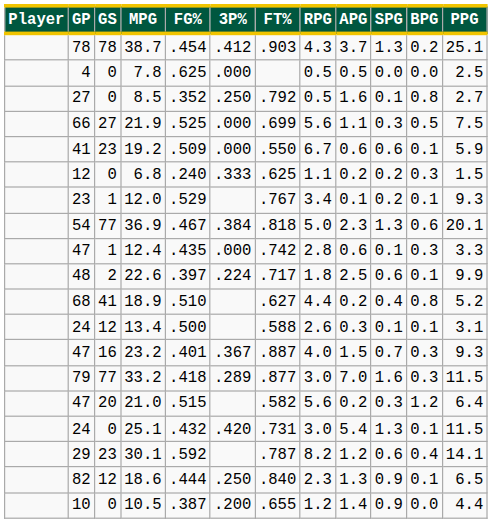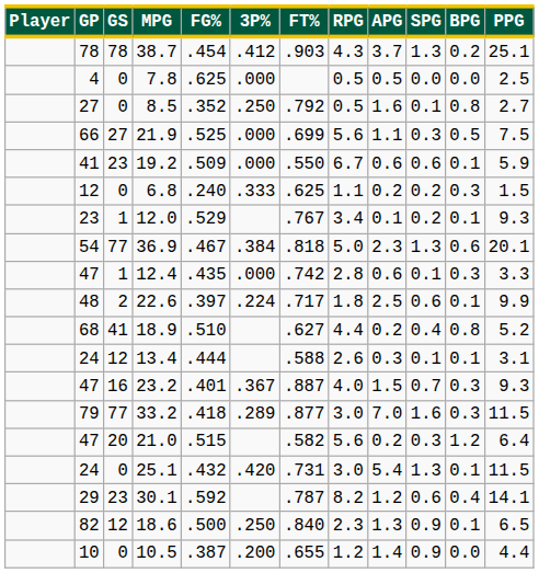 <table class="wikitable sortable" style="text-align:right;">
 <tr>
 <th style="background:#00573F; color:#FFFFFF; border-top:#F1C400 3px solid; border-bottom:#F1C400 3px solid;">Player</th>
 <th style="background:#00573F; color:#FFFFFF; border-top:#F1C400 3px solid; border-bottom:#F1C400 3px solid;">GP</th>
 <th style="background:#00573F; color:#FFFFFF; border-top:#F1C400 3px solid; border-bottom:#F1C400 3px solid;">GS</th>
 <th style="background:#00573F; color:#FFFFFF; border-top:#F1C400 3px solid; border-bottom:#F1C400 3px solid;">MPG</th>
 <th style="background:#00573F; color:#FFFFFF; border-top:#F1C400 3px solid; border-bottom:#F1C400 3px solid;">FG%</th>
 <th style="background:#00573F; color:#FFFFFF; border-top:#F1C400 3px solid; border-bottom:#F1C400 3px solid;">3P%</th>
 <th style="background:#00573F; color:#FFFFFF; border-top:#F1C400 3px solid; border-bottom:#F1C400 3px solid;">FT%</th>
 <th style="background:#00573F; color:#FFFFFF; border-top:#F1C400 3px solid; border-bottom:#F1C400 3px solid;">RPG</th>
 <th style="background:#00573F; color:#FFFFFF; border-top:#F1C400 3px solid; border-bottom:#F1C400 3px solid;">APG</th>
 <th style="background:#00573F; color:#FFFFFF; border-top:#F1C400 3px solid; border-bottom:#F1C400 3px solid;">SPG</th>
 <th style="background:#00573F; color:#FFFFFF; border-top:#F1C400 3px solid; border-bottom:#F1C400 3px solid;">BPG</th>
 <th style="background:#00573F; color:#FFFFFF; border-top:#F1C400 3px solid; border-bottom:#F1C400 3px solid;">PPG</th>
 </tr>
 <tr>
 <td></td>
 <td>78</td>
 <td>78</td>
 <td>38.7</td>
 <td>.454</td>
 <td>.412</td>
 <td>.903</td>
 <td>4.3</td>
 <td>3.7</td>
 <td>1.3</td>
 <td>0.2</td>
 <td>25.1</td>
 </tr>
 <tr>
 <td></td>
 <td>4</td>
 <td>0</td>
 <td>7.8</td>
 <td>.625</td>
 <td>.000</td>
 <td></td>
 <td>0.5</td>
 <td>0.5</td>
 <td>0.0</td>
 <td>0.0</td>
 <td>2.5</td>
 </tr>
 <tr>
 <td></td>
 <td>27</td>
 <td>0</td>
 <td>8.5</td>
 <td>.352</td>
 <td>.250</td>
 <td>.792</td>
 <td>0.5</td>
 <td>1.6</td>
 <td>0.1</td>
 <td>0.8</td>
 <td>2.7</td>
 </tr>
 <tr>
 <td></td>
 <td>66</td>
 <td>27</td>
 <td>21.9</td>
 <td>.525</td>
 <td>.000</td>
 <td>.699</td>
 <td>5.6</td>
 <td>1.1</td>
 <td>0.3</td>
 <td>0.5</td>
 <td>7.5</td>
 </tr>
 <tr>
 <td></td>
 <td>41</td>
 <td>23</td>
 <td>19.2</td>
 <td>.509</td>
 <td>.000</td>
 <td>.550</td>
 <td>6.7</td>
 <td>0.6</td>
 <td>0.6</td>
 <td>0.1</td>
 <td>5.9</td>
 </tr>
 <tr>
 <td></td>
 <td>12</td>
 <td>0</td>
 <td>6.8</td>
 <td>.240</td>
 <td>.333</td>
 <td>.625</td>
 <td>1.1</td>
 <td>0.2</td>
 <td>0.2</td>
 <td>0.3</td>
 <td>1.5</td>
 </tr>
 <tr>
 <td></td>
 <td>23</td>
 <td>1</td>
 <td>12.0</td>
 <td>.529</td>
 <td></td>
 <td>.767</td>
 <td>3.4</td>
 <td>0.1</td>
 <td>0.2</td>
 <td>0.1</td>
 <td>9.3</td>
 </tr>
 <tr>
 <td></td>
 <td>54</td>
 <td>77</td>
 <td>36.9</td>
 <td>.467</td>
 <td>.384</td>
 <td>.818</td>
 <td>5.0</td>
 <td>2.3</td>
 <td>1.3</td>
 <td>0.6</td>
 <td>20.1</td>
 </tr>
 <tr>
 <td></td>
 <td>47</td>
 <td>1</td>
 <td>12.4</td>
 <td>.435</td>
 <td>.000</td>
 <td>.742</td>
 <td>2.8</td>
 <td>0.6</td>
 <td>0.1</td>
 <td>0.3</td>
 <td>3.3</td>
 </tr>
 <tr>
 <td></td>
 <td>48</td>
 <td>2</td>
 <td>22.6</td>
 <td>.397</td>
 <td>.224</td>
 <td>.717</td>
 <td>1.8</td>
 <td>2.5</td>
 <td>0.6</td>
 <td>0.1</td>
 <td>9.9</td>
 </tr>
 <tr>
 <td></td>
 <td>68</td>
 <td>41</td>
 <td>18.9</td>
 <td>.510</td>
 <td></td>
 <td>.627</td>
 <td>4.4</td>
 <td>0.2</td>
 <td>0.4</td>
 <td>0.8</td>
 <td>5.2</td>
 </tr>
 <tr>
 <td></td>
 <td>24</td>
 <td>12</td>
 <td>13.4</td>
-<td>.500</td>
+<td>.444</td>
 <td></td>
 <td>.588</td>
 <td>2.6</td>
 <td>0.3</td>
 <td>0.1</td>
 <td>0.1</td>
 <td>3.1</td>
 </tr>
 <tr>
 <td></td>
 <td>47</td>
 <td>16</td>
 <td>23.2</td>
 <td>.401</td>
 <td>.367</td>
 <td>.887</td>
 <td>4.0</td>
 <td>1.5</td>
 <td>0.7</td>
 <td>0.3</td>
 <td>9.3</td>
 </tr>
 <tr>
 <td></td>
 <td>79</td>
 <td>77</td>
 <td>33.2</td>
 <td>.418</td>
 <td>.289</td>
 <td>.877</td>
 <td>3.0</td>
 <td>7.0</td>
 <td>1.6</td>
 <td>0.3</td>
 <td>11.5</td>
 </tr>
 <tr>
 <td></td>
 <td>47</td>
 <td>20</td>
 <td>21.0</td>
 <td>.515</td>
 <td></td>
 <td>.582</td>
 <td>5.6</td>
 <td>0.2</td>
 <td>0.3</td>
 <td>1.2</td>
 <td>6.4</td>
 </tr>
 <tr>
 <td></td>
 <td>24</td>
 <td>0</td>
 <td>25.1</td>
 <td>.432</td>
 <td>.420</td>
 <td>.731</td>
 <td>3.0</td>
 <td>5.4</td>
 <td>1.3</td>
 <td>0.1</td>
 <td>11.5</td>
 </tr>
 <tr>
 <td></td>
 <td>29</td>
 <td>23</td>
 <td>30.1</td>
 <td>.592</td>
 <td></td>
 <td>.787</td>
 <td>8.2</td>
 <td>1.2</td>
 <td>0.6</td>
 <td>0.4</td>
 <td>14.1</td>
 </tr>
 <tr>
 <td></td>
 <td>82</td>
 <td>12</td>
 <td>18.6</td>
-<td>.444</td>
+<td>.500</td>
 <td>.250</td>
 <td>.840</td>
 <td>2.3</td>
 <td>1.3</td>
 <td>0.9</td>
 <td>0.1</td>
 <td>6.5</td>
 </tr>
 <tr>
 <td></td>
 <td>10</td>
 <td>0</td>
 <td>10.5</td>
 <td>.387</td>
 <td>.200</td>
 <td>.655</td>
 <td>1.2</td>
 <td>1.4</td>
 <td>0.9</td>
 <td>0.0</td>
 <td>4.4</td>
 </tr>
 </table>
